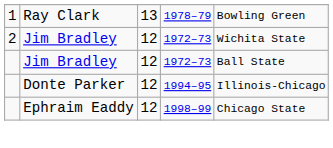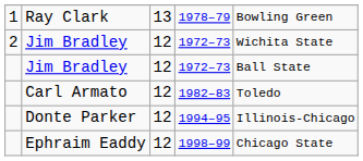 <table class="wikitable">
 <tr>
 </tr>
 <tr>
 <td>1</td>
 <td>Ray Clark</td>
 <td>13</td>
 <td style="font-size:80%;"><a href='#'>1978–79</a></td>
 <td style="font-size:80%;">Bowling Green</td>
 </tr>
 <tr>
 <td>2</td>
 <td><a href='#'>Jim Bradley</a></td>
 <td>12</td>
 <td style="font-size:80%;"><a href='#'>1972–73</a></td>
 <td style="font-size:80%;">Wichita State</td>
 </tr>
 <tr>
 <td></td>
 <td><a href='#'>Jim Bradley</a></td>
 <td>12</td>
 <td style="font-size:80%;"><a href='#'>1972–73</a></td>
 <td style="font-size:80%;">Ball State</td>
 </tr>
 <tr>
 <td></td>
+<td>Carl Armato</td>
+<td>12</td>
+<td style="font-size:80%;"><a href='#'>1982–83</a></td>
+<td style="font-size:80%;">Toledo</td>
+</tr>
+<tr>
+<td></td>
 <td>Donte Parker</td>
 <td>12</td>
 <td style="font-size:80%;"><a href='#'>1994–95</a></td>
 <td style="font-size:80%;">Illinois-Chicago</td>
 </tr>
 <tr>
 <td></td>
 <td>Ephraim Eaddy</td>
 <td>12</td>
 <td style="font-size:80%;"><a href='#'>1998–99</a></td>
 <td style="font-size:80%;">Chicago State</td>
 </tr>
 </table>
